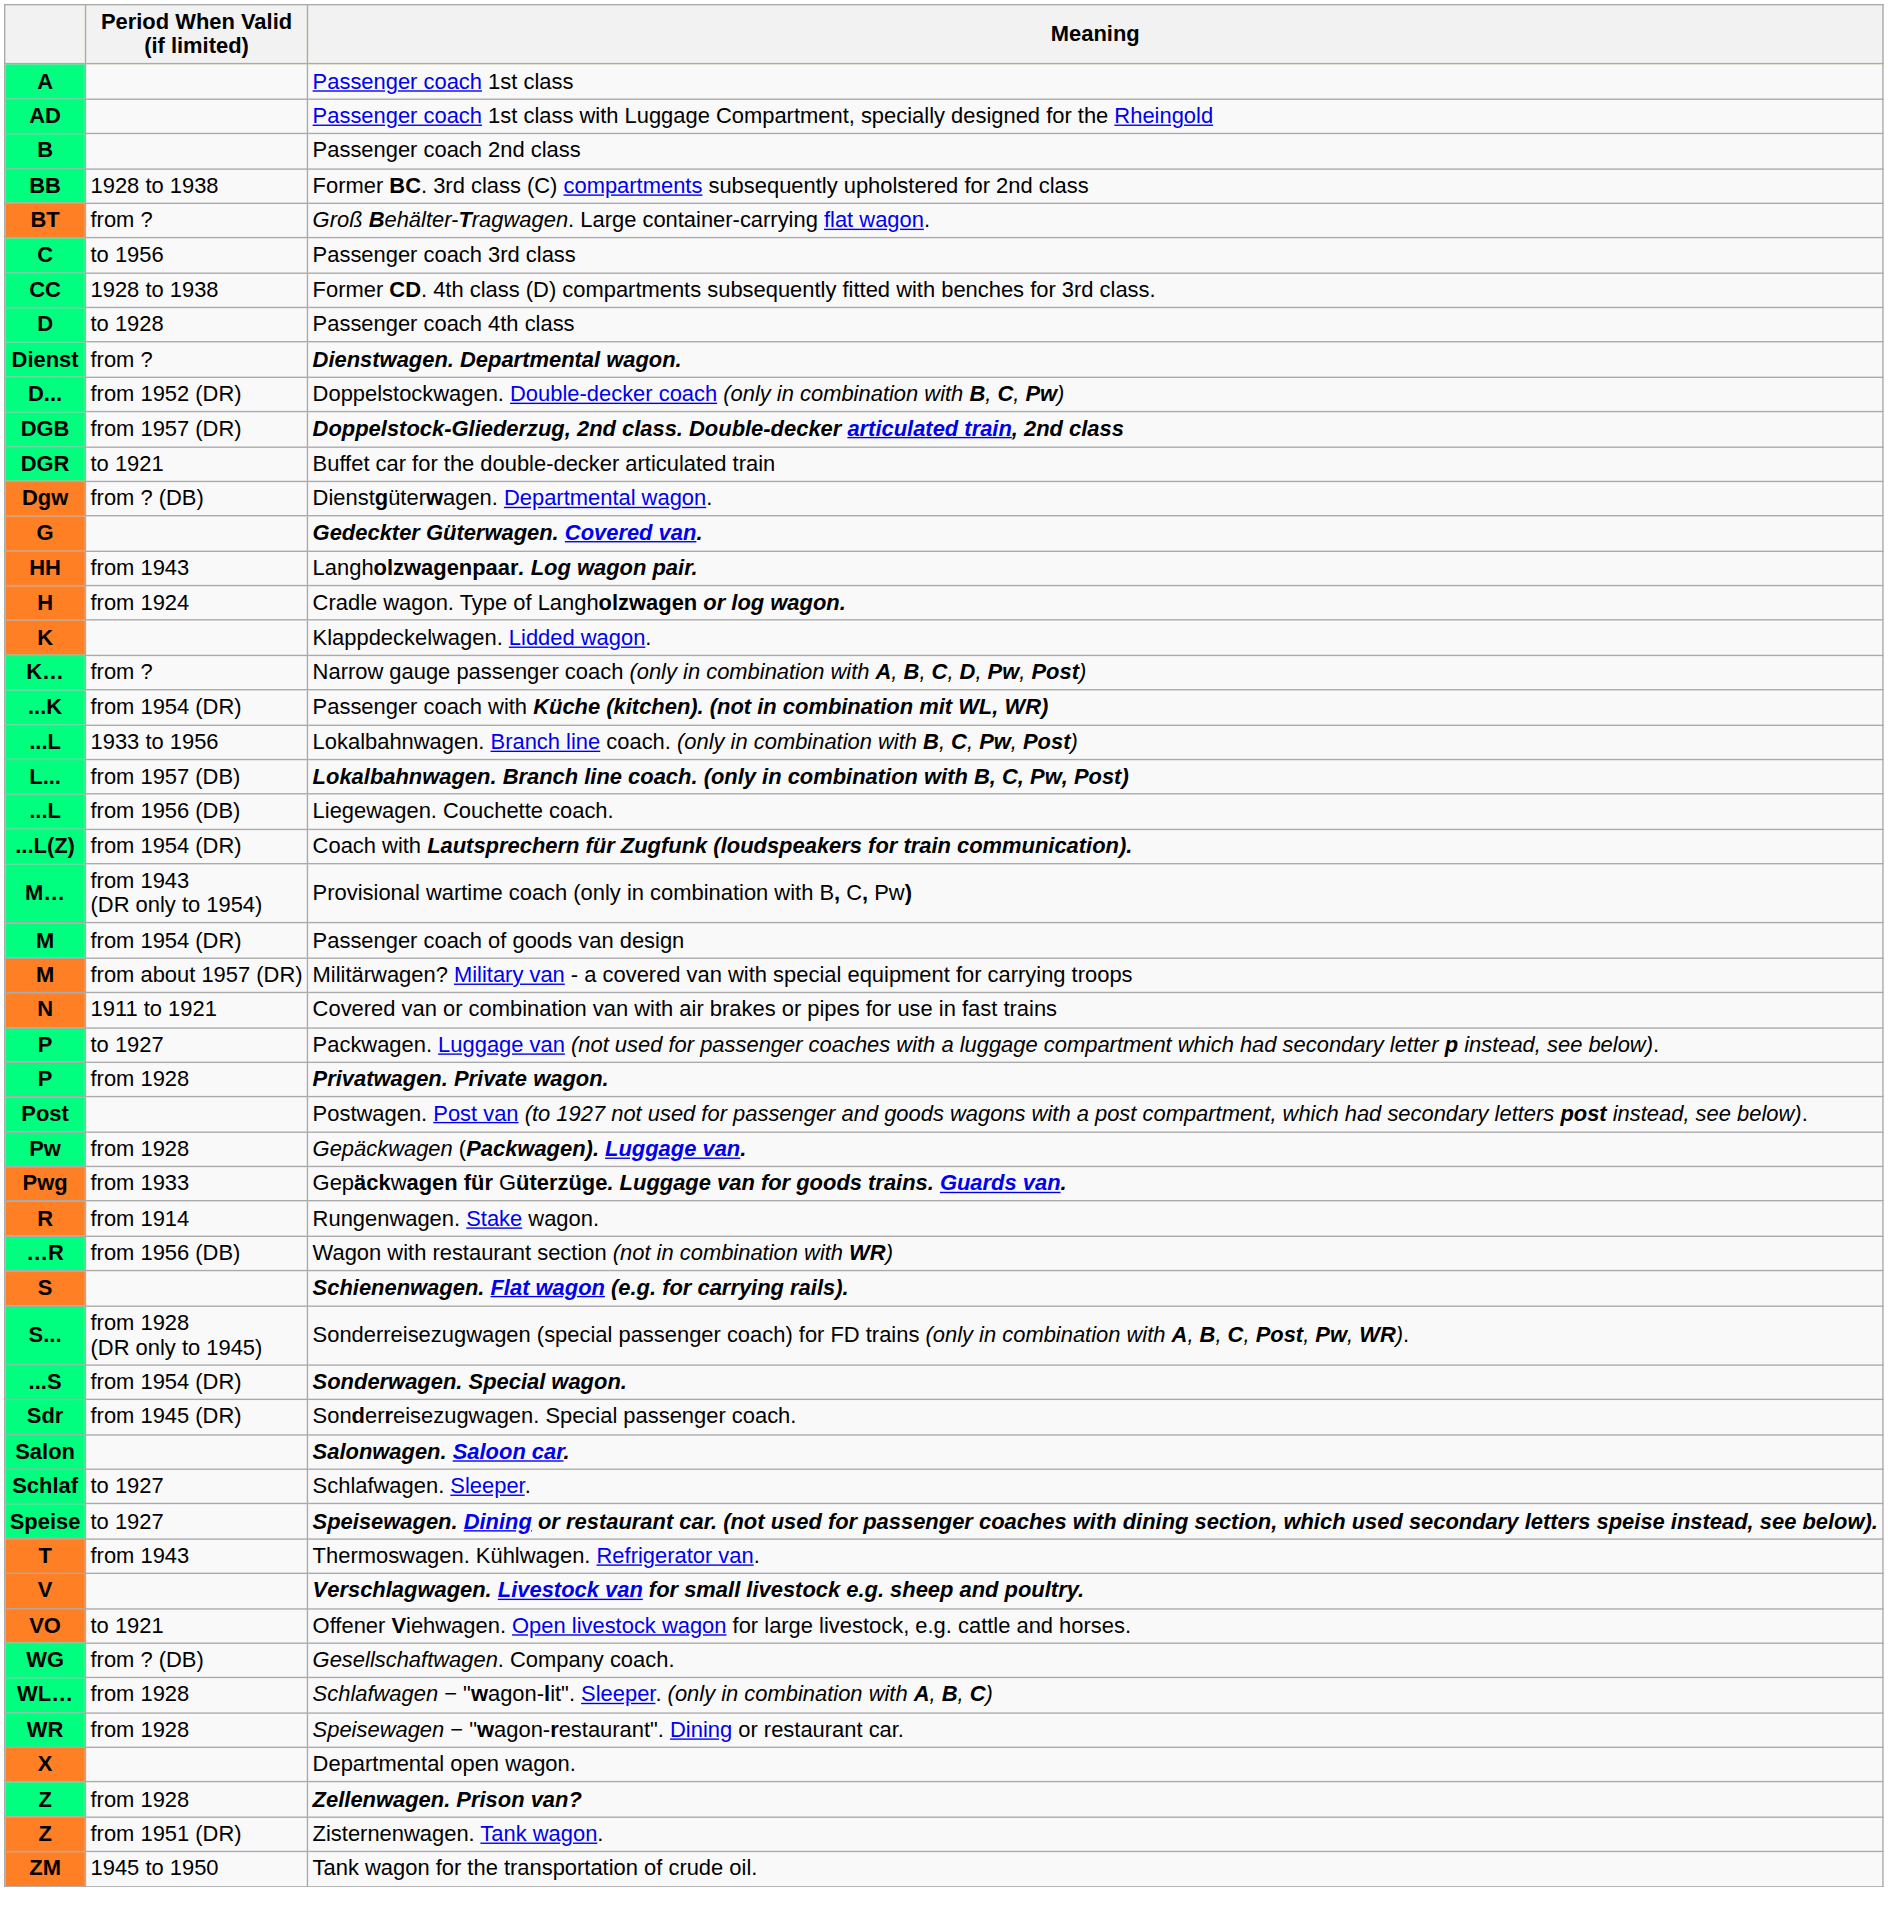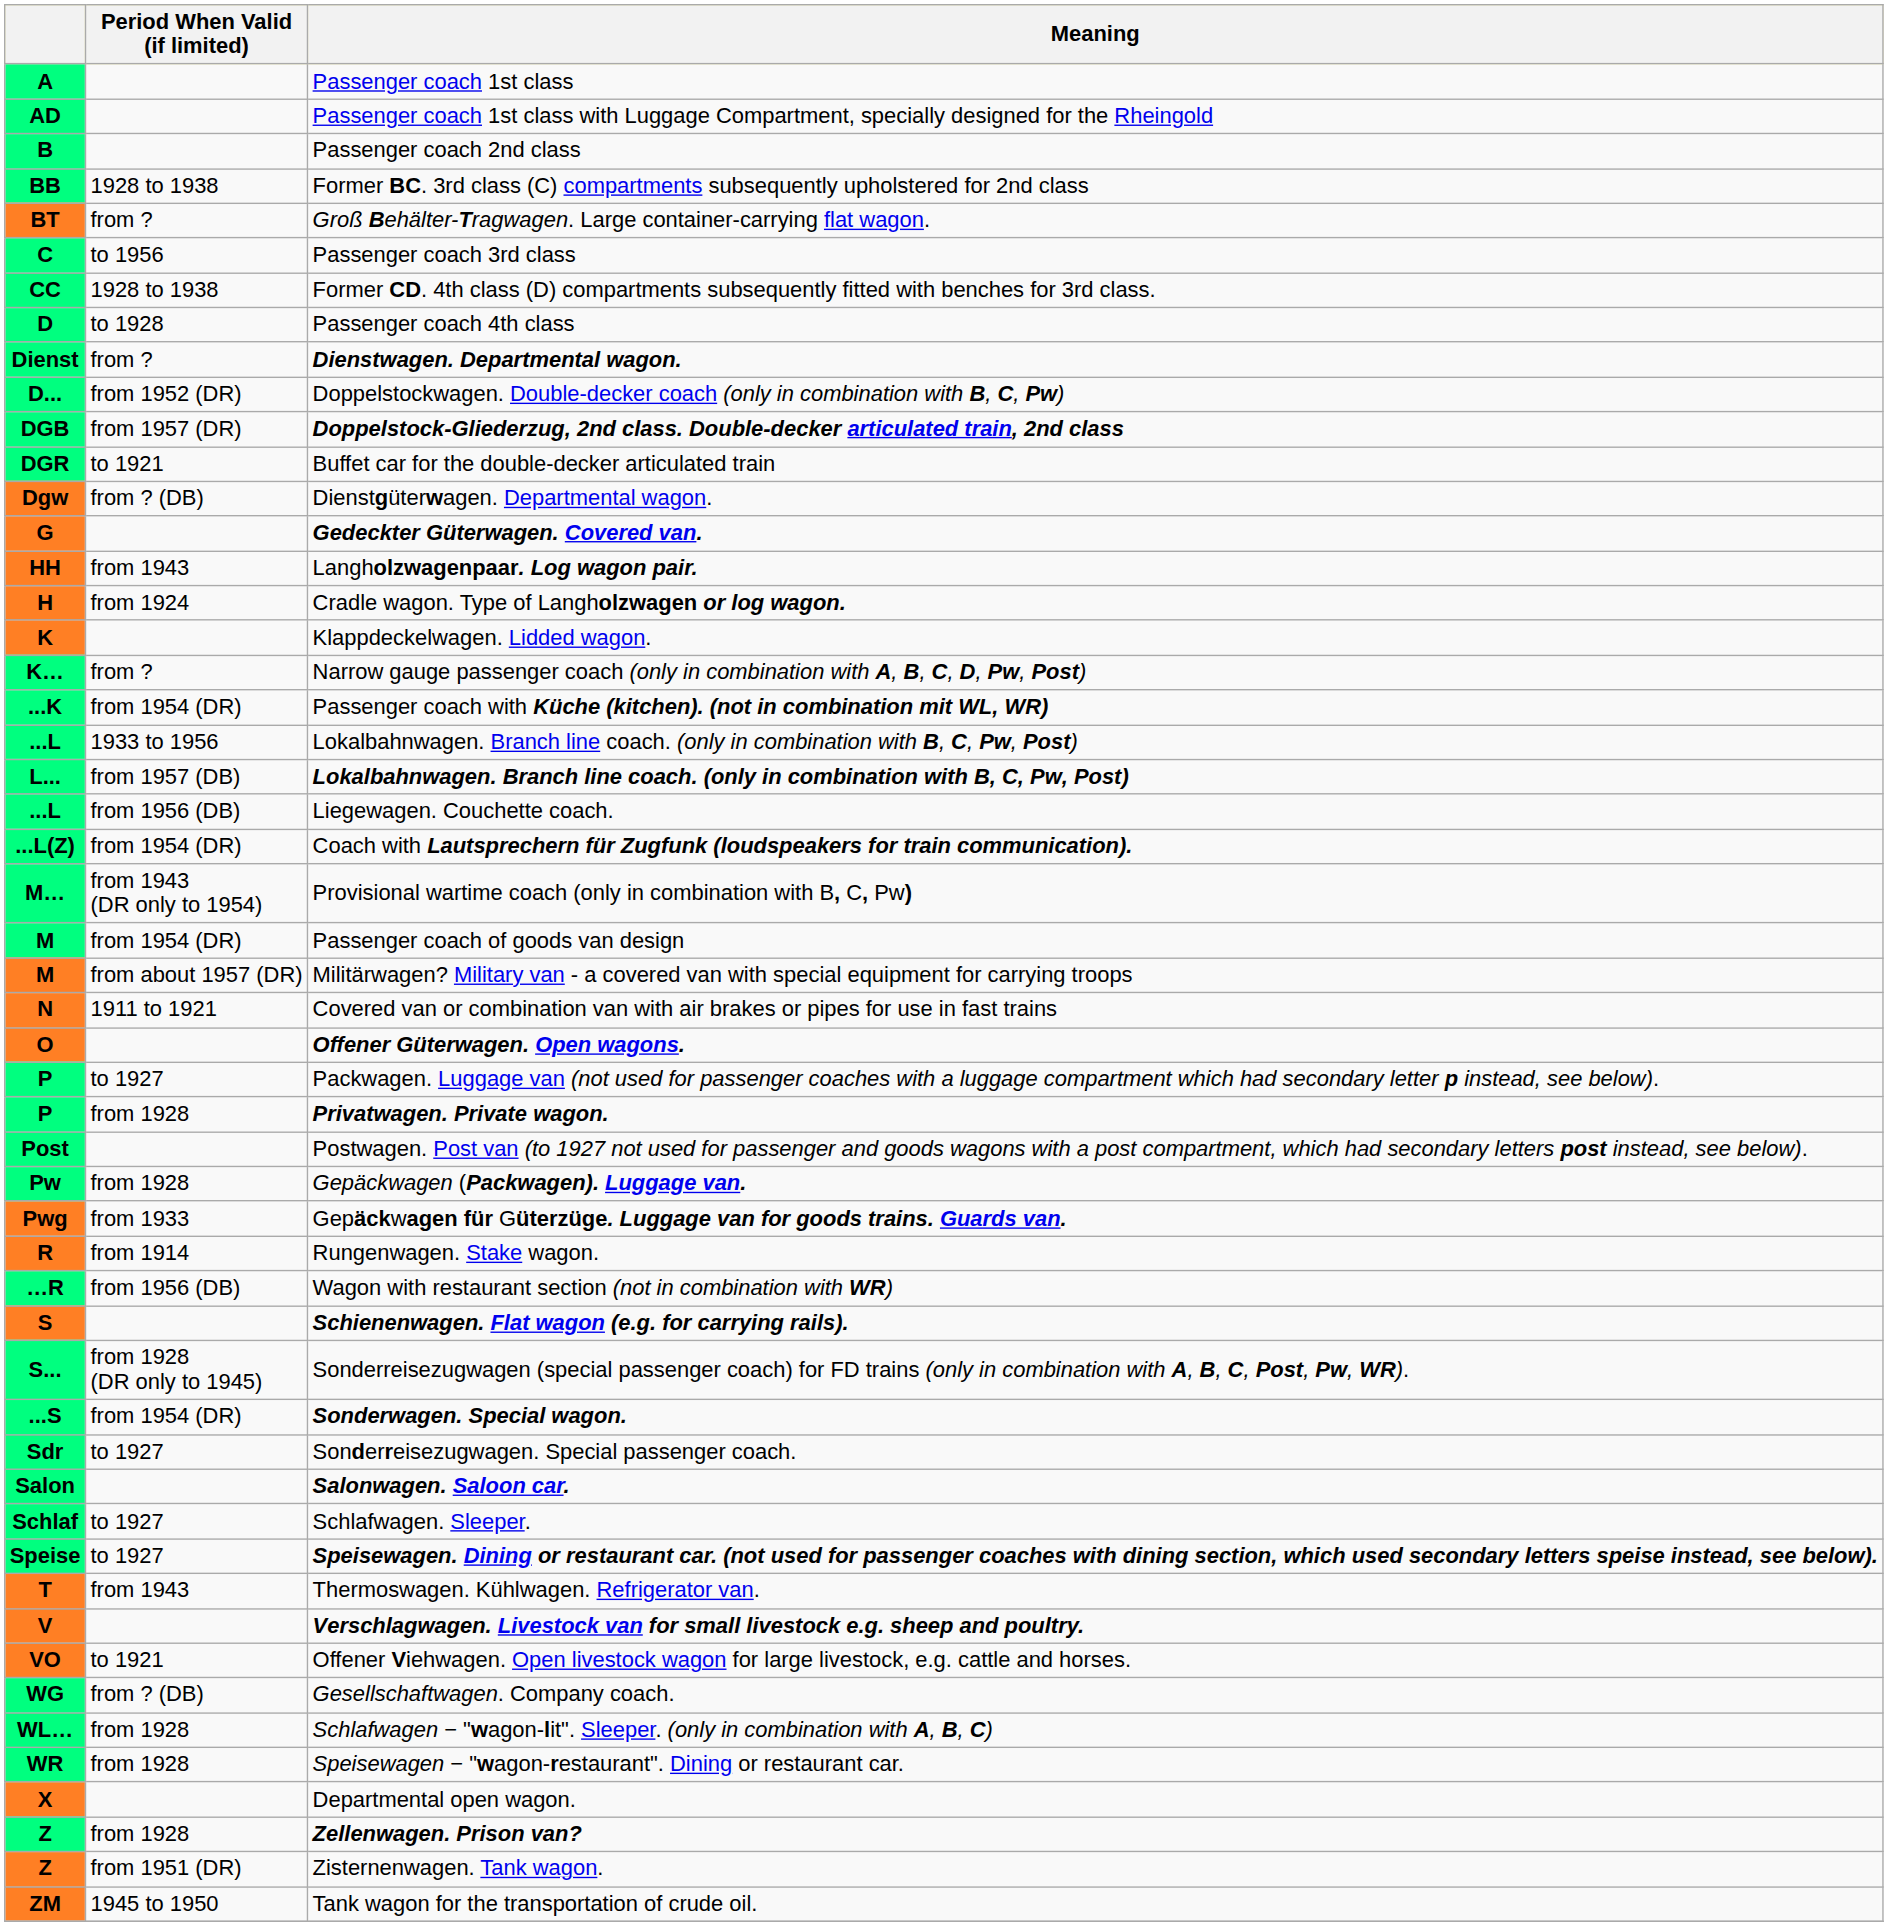 <table class="wikitable">
 <tr style="background:#FFF68F">
 <th></th>
 <th>Period When Valid<br>(if limited)</th>
 <th>Meaning</th>
 </tr>
 <tr ---->
 <th style="background:#00FF7F;">A</th>
 <td></td>
 <td><a href='#'>Passenger coach</a> 1st class</td>
 </tr>
 <tr ---->
 <th style="background:#00FF7F;">AD</th>
 <td></td>
 <td><a href='#'>Passenger coach</a> 1st class with Luggage Compartment, specially designed for the <a href='#'>Rheingold</a></td>
 </tr>
 <tr ---->
 <th style="background:#00FF7F;">B</th>
 <td></td>
 <td>Passenger coach 2nd class</td>
 </tr>
 <tr ---->
 <th style="background:#00FF7F;">BB</th>
 <td>1928 to 1938</td>
 <td>Former <strong>BC</strong>. 3rd class (C) <a href='#'>compartments</a> subsequently upholstered for 2nd class</td>
 </tr>
 <tr ---->
 <th style="background:#FF7F24;">BT</th>
 <td>from ?</td>
 <td><em>Groß <strong>B</strong>ehälter-<strong>T</strong>ragwagen</em>. Large container-carrying <a href='#'>flat wagon</a>.</td>
 </tr>
 <tr ---->
 <th style="background:#00FF7F;">C</th>
 <td>to 1956</td>
 <td>Passenger coach 3rd class</td>
 </tr>
 <tr ---->
 <th style="background:#00FF7F;">CC</th>
 <td>1928 to 1938</td>
 <td>Former <strong>CD</strong>. 4th class (D) compartments subsequently fitted with benches for 3rd class.</td>
 </tr>
 <tr ---->
 <th style="background:#00FF7F;">D</th>
 <td>to 1928</td>
 <td>Passenger coach 4th class</td>
 </tr>
 <tr ---->
 <th style="background:#00FF7F;">Dienst</th>
 <td>from ?</td>
 <td><strong><em>Dienst<strong>wagen<em>. Departmental wagon.</td>
 </tr>
 <tr ---->
 <th style="background:#00FF7F;">D...</th>
 <td>from 1952 (DR)</td>
 <td></em></strong>D</strong>oppelstockwagen</em>. <a href='#'>Double-decker coach</a> <em>(only in combination with <strong>B</strong>, <strong>C</strong>, <strong>Pw</strong>)</em></td>
 </tr>
 <tr ---->
 <th style="background:#00FF7F;">DGB</th>
 <td>from 1957 (DR)</td>
 <td><strong><em>D<strong>oppelstock-</strong>G<strong>liederzug<em>, 2nd class. Double-decker <a href='#'>articulated train</a>, 2nd class</td>
 </tr>
 <tr ---->
 <th style="background:#00FF7F;">DGR</th>
 <td>to 1921</td>
 <td>Buffet car for the double-decker articulated train</td>
 </tr>
 <tr ---->
 <th style="background:#FF7F24;">Dgw</th>
 <td>from ? (DB)</td>
 <td></em></strong>D</strong>ienst<strong>g</strong>üter<strong>w</strong>agen</em>. <a href='#'>Departmental wagon</a>.</td>
 </tr>
 <tr ---->
 <th style="background:#FF7F24;">G</th>
 <td></td>
 <td><strong><em>G<strong>edeckter Güterwagen<em>. <a href='#'>Covered van</a>.</td>
 </tr>
 <tr ---->
 <th style="background:#FF7F24;">HH</th>
 <td>from 1943</td>
 <td></em>Lang</strong>h<strong>olzwagenpaar<em>. Log wagon pair.</td>
 </tr>
 <tr ---->
 <th style="background:#FF7F24;">H</th>
 <td>from 1924</td>
 <td>Cradle wagon. Type of </em>Lang</strong>h<strong>olzwagen<em> or log wagon.</td>
 </tr>
 <tr --->
 <th style="background:#FF7F24;">K</th>
 <td></td>
 <td></em></strong>K</strong>lappdeckelwagen</em>. <a href='#'>Lidded wagon</a>.</td>
 </tr>
 <tr ---->
 <th style="background:#00FF7F;">K…</th>
 <td>from ?</td>
 <td>Narrow gauge passenger coach <em>(only in combination with <strong>A</strong>, <strong>B</strong>, <strong>C</strong>, <strong>D</strong>, <strong>Pw</strong>, <strong>Post</strong>)</em></td>
 </tr>
 <tr --->
 <th style="background:#00FF7F;">...K</th>
 <td>from 1954 (DR)</td>
 <td>Passenger coach with <strong><em>K<strong>üche<em> (kitchen). </em>(not in combination mit </strong>WL<strong>, </strong>WR<strong>)<em></td>
 </tr>
 <tr ---->
 <th style="background:#00FF7F;">...L</th>
 <td>1933 to 1956</td>
 <td></em></strong>L</strong>okalbahnwagen</em>. <a href='#'>Branch line</a> coach. <em>(only in combination with <strong>B</strong>, <strong>C</strong>, <strong>Pw</strong>, <strong>Post</strong>)</em></td>
 </tr>
 <tr ---->
 <th style="background:#00FF7F;">L...</th>
 <td>from 1957 (DB)</td>
 <td><strong><em>L<strong>okalbahnwagen<em>. Branch line coach. </em>(only in combination with </strong>B<strong>, </strong>C<strong>, </strong>Pw<strong>, </strong>Post<strong>)<em></td>
 </tr>
 <tr ---->
 <th style="background:#00FF7F;">...L</th>
 <td>from 1956 (DB)</td>
 <td></em></strong>L</strong>iegewagen</em>. Couchette coach.</td>
 </tr>
 <tr ---->
 <th style="background:#00FF7F;">...L(Z)</th>
 <td>from 1954 (DR)</td>
 <td>Coach with <strong><em>L<strong>autsprechern für </strong>Z<strong>ugfunk<em> (loudspeakers for train communication).</td>
 </tr>
 <tr ---->
 <th style="background:#00FF7F;">M…</th>
 <td>from 1943<br>(DR only to 1954)</td>
 <td>Provisional wartime coach </em>(only in combination with </strong>B<strong>, </strong>C<strong>, </strong>Pw<strong>)<em></td>
 </tr>
 <tr ---->
 <th style="background:#00FF7F;">M</th>
 <td>from 1954 (DR)</td>
 <td>Passenger coach of goods van design</td>
 </tr>
 <tr ---->
 <th style="background:#FF7F24;">M</th>
 <td>from about 1957 (DR)</td>
 <td></em></strong>M</strong>ilitärwagen?</em> <a href='#'>Military van</a> - a covered van with special equipment for carrying troops</td>
 </tr>
 <tr ---->
 <th style="background:#FF7F24;">N</th>
 <td>1911 to 1921</td>
 <td>Covered van or combination van with air brakes or pipes for use in fast trains</td>
 </tr>
 <tr ---->
+<th style="background:#FF7F24;">O</th>
+<td></td>
+<td><strong><em>O<strong>ffener Güterwagen<em>. <a href='#'>Open wagons</a>.</td>
+</tr>
+<tr ---->
 <th style="background:#00FF7F;">P</th>
 <td>to 1927</td>
 <td></em></strong>P</strong>ackwagen</em>. <a href='#'>Luggage van</a> <em>(not used for passenger coaches with a luggage compartment which had secondary letter  <strong>p</strong> instead, see below)</em>.</td>
 </tr>
 <tr ---->
 <th style="background:#00FF7F;">P</th>
 <td>from 1928</td>
 <td><strong><em>P<strong>rivatwagen<em>. Private wagon.</td>
 </tr>
 <tr ---->
 <th style="background:#00FF7F;">Post</th>
 <td></td>
 <td></em></strong>Post</strong>wagen</em>. <a href='#'>Post van</a> <em>(to 1927 not used for passenger and goods wagons with a post compartment, which had secondary letters <strong>post</strong> instead, see below)</em>.</td>
 </tr>
 <tr ---->
 <th style="background:#00FF7F;">Pw</th>
 <td>from 1928</td>
 <td><em>Gepäckwagen</em> (<strong><em>P<strong>ack</strong>w<strong>agen<em>). <a href='#'>Luggage van</a>.</td>
 </tr>
 <tr ---->
 <th style="background:#FF7F24;">Pwg</th>
 <td>from 1933</td>
 <td></em>Ge</strong>p<strong>äck</strong>w<strong>agen für </strong>G<strong>üterzüge<em>. Luggage van for goods trains. <a href='#'>Guards van</a>.</td>
 </tr>
 <tr ---->
 <th style="background:#FF7F24;">R</th>
 <td>from 1914</td>
 <td></em></strong>R</strong>ungenwagen</em>. <a href='#'>Stake</a> wagon.</td>
 </tr>
 <tr ---->
 <th style="background:#00FF7F;">…R</th>
 <td>from 1956 (DB)</td>
 <td>Wagon with restaurant section <em>(not in combination with <strong>WR</strong>)</em></td>
 </tr>
 <tr ---->
 <th style="background:#FF7F24;">S</th>
 <td></td>
 <td><strong><em>S<strong>chienenwagen<em>. <a href='#'>Flat wagon</a> (e.g. for carrying rails).</td>
 </tr>
 <tr ---->
 <th style="background:#00FF7F;">S...</th>
 <td>from 1928<br>(DR only to 1945)</td>
 <td></em></strong>S</strong>onderreisezugwagen</em> (special passenger coach) for FD trains <em>(only in combination with <strong>A</strong>, <strong>B</strong>, <strong>C</strong>, <strong>Post</strong>, <strong>Pw</strong>, <strong>WR</strong>)</em>.</td>
 </tr>
 <tr ---->
 <th style="background:#00FF7F;">...S</th>
 <td>from 1954 (DR)</td>
 <td><strong><em>S<strong>onderwagen<em>. Special wagon.</td>
 </tr>
 <tr ---->
 <th style="background:#00FF7F;">Sdr</th>
-<td>from 1945 (DR)</td>
+<td>to 1927</td>
 <td></em></strong>S</strong>on<strong>d</strong>er<strong>r</strong>eisezugwagen</em>. Special passenger coach.</td>
 </tr>
 <tr ---->
 <th style="background:#00FF7F;">Salon</th>
 <td></td>
 <td><strong><em>Salon<strong>wagen<em>. <a href='#'>Saloon car</a>.</td>
 </tr>
 <tr ---->
 <th style="background:#00FF7F;">Schlaf</th>
 <td>to 1927</td>
 <td></em></strong>Schlaf</strong>wagen</em>. <a href='#'>Sleeper</a>.</td>
 </tr>
 <tr ---->
 <th style="background:#00FF7F;">Speise</th>
 <td>to 1927</td>
 <td><strong><em>Speise<strong>wagen<em>. <a href='#'>Dining</a> or restaurant car. </em>(not used for passenger coaches with dining section, which used secondary letters </strong>speise<strong> instead, see below)<em>.</td>
 </tr>
 <tr ---->
 <th style="background:#FF7F24;">T</th>
 <td>from 1943</td>
 <td></em></strong>T</strong>hermoswagen. Kühlwagen.</em> <a href='#'>Refrigerator van</a>.</td>
 </tr>
 <tr ---->
 <th style="background:#FF7F24;">V</th>
 <td></td>
 <td><strong><em>V<strong>erschlagwagen<em>. <a href='#'>Livestock van</a> for small livestock e.g. sheep and poultry.</td>
 </tr>
 <tr ---->
 <th style="background:#FF7F24;">VO</th>
 <td>to 1921</td>
 <td></em></strong>O</strong>ffener <strong>V</strong>iehwagen</em>. <a href='#'>Open livestock wagon</a> for large livestock, e.g. cattle and horses.</td>
 </tr>
 <tr ---->
 <th style="background:#00FF7F;">WG</th>
 <td>from ? (DB)</td>
 <td><em>Gesellschaftwagen</em>. Company coach.</td>
 </tr>
 <tr ---->
 <th style="background:#00FF7F;">WL…</th>
 <td>from 1928</td>
 <td><em>Schlafwagen</em> − "<strong>w</strong>agon-<strong>l</strong>it". <a href='#'>Sleeper</a>. <em>(only in combination with <strong>A</strong>, <strong>B</strong>, <strong>C</strong>)</em></td>
 </tr>
 <tr ---->
 <th style="background:#00FF7F;">WR</th>
 <td>from 1928</td>
 <td><em>Speisewagen</em> − "<strong>w</strong>agon-<strong>r</strong>estaurant". <a href='#'>Dining</a> or restaurant car.</td>
 </tr>
 <tr --->
 <th style="background:#FF7F24;">X</th>
 <td></td>
 <td>Departmental open wagon.</td>
 </tr>
 <tr ---->
 <th style="background:#00FF7F;">Z</th>
 <td>from 1928</td>
 <td><strong><em>Z<strong>ellenwagen<em>. Prison van?</td>
 </tr>
 <tr ---->
 <th style="background:#FF7F24;">Z</th>
 <td>from 1951 (DR)</td>
 <td></em></strong>Z</strong>isternenwagen</em>. <a href='#'>Tank wagon</a>.</td>
 </tr>
 <tr ---->
 <th style="background:#FF7F24;">ZM</th>
 <td>1945 to 1950</td>
 <td>Tank wagon for the transportation of crude oil.</td>
 </tr>
 <tr --->
 </tr>
 </table>
